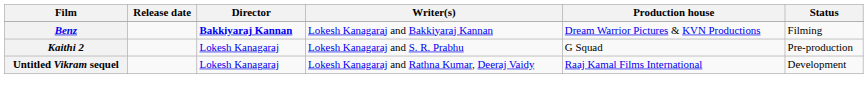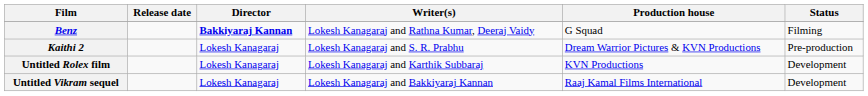 <table class="wikitable plainrowheaders defaultcenter col2left" style="width:100%;">
 <tr>
 <th scope="col">Film</th>
 <th scope="col">Release date</th>
 <th scope="col">Director</th>
 <th scope="col">Writer(s)</th>
 <th scope="col">Production house</th>
 <th scope="col">Status</th>
 </tr>
 <tr>
 </tr>
 <tr>
 <th scope="row"><em><a href='#'>Benz</a></em></th>
 <td></td>
 <td><strong><a href='#'>Bakkiyaraj Kannan</a></strong></td>
-<td><a href='#'>Lokesh Kanagaraj</a> and <a href='#'>Bakkiyaraj Kannan</a></td>
-<td><a href='#'>Dream Warrior Pictures</a> & <a href='#'>KVN Productions</a></td>
+<td><a href='#'>Lokesh Kanagaraj</a> and <a href='#'>Rathna Kumar</a>, <a href='#'>Deeraj Vaidy</a></td>
+<td>G Squad</td>
 <td>Filming</td>
 </tr>
 <tr>
 <th scope="row"><em>Kaithi 2</em></th>
 <td></td>
 <td><a href='#'>Lokesh Kanagaraj</a></td>
 <td><a href='#'>Lokesh Kanagaraj</a> and <a href='#'>S. R. Prabhu</a></td>
-<td>G Squad</td>
+<td><a href='#'>Dream Warrior Pictures</a> & <a href='#'>KVN Productions</a></td>
 <td>Pre-production</td>
+</tr>
+<tr>
+<th scope="row">Untitled <em>Rolex</em> film</th>
+<td></td>
+<td><a href='#'>Lokesh Kanagaraj</a></td>
+<td><a href='#'>Lokesh Kanagaraj</a> and <a href='#'>Karthik Subbaraj</a></td>
+<td><a href='#'>KVN Productions</a></td>
+<td>Development</td>
 </tr>
 <tr>
 <th scope="row">Untitled <em>Vikram</em> sequel</th>
 <td></td>
 <td><a href='#'>Lokesh Kanagaraj</a></td>
-<td><a href='#'>Lokesh Kanagaraj</a> and <a href='#'>Rathna Kumar</a>, <a href='#'>Deeraj Vaidy</a></td>
+<td><a href='#'>Lokesh Kanagaraj</a> and <a href='#'>Bakkiyaraj Kannan</a></td>
 <td><a href='#'>Raaj Kamal Films International</a></td>
 <td>Development</td>
 </tr>
 </table>
